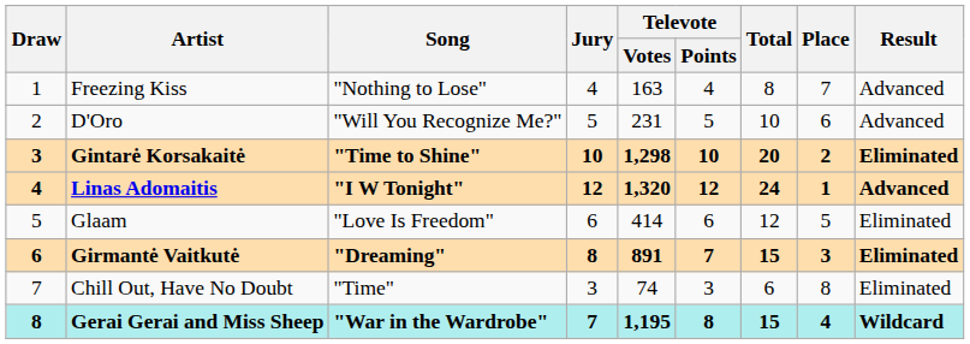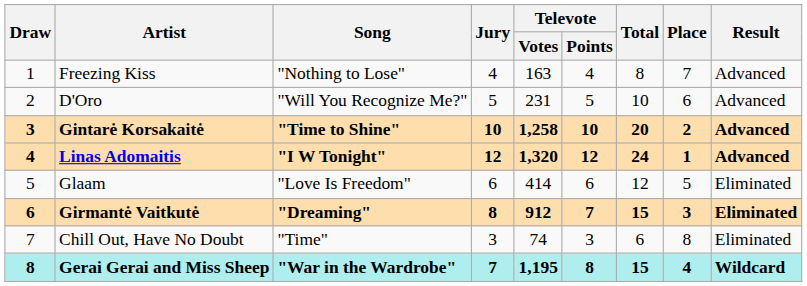 <table class="sortable wikitable" style="margin: 1em auto 1em auto; text-align:center;">
 <tr>
 <th rowspan="2">Draw</th>
 <th rowspan="2">Artist</th>
 <th rowspan="2">Song</th>
 <th rowspan="2">Jury</th>
 <th colspan="2">Televote</th>
 <th rowspan="2">Total</th>
 <th rowspan="2">Place</th>
 <th rowspan="2">Result</th>
 </tr>
 <tr>
 <th>Votes</th>
 <th>Points</th>
 </tr>
 <tr>
 <td>1</td>
 <td align="left">Freezing Kiss</td>
 <td align="left">"Nothing to Lose"</td>
 <td>4</td>
 <td>163</td>
 <td>4</td>
 <td>8</td>
 <td>7</td>
 <td align="left">Advanced</td>
 </tr>
 <tr>
 <td>2</td>
 <td align="left" data-sort-value="Doro">D'Oro</td>
 <td align="left">"Will You Recognize Me?"</td>
 <td>5</td>
 <td>231</td>
 <td>5</td>
 <td>10</td>
 <td>6</td>
 <td align="left">Advanced</td>
 </tr>
 <tr style="font-weight:bold; background:navajowhite;">
 <td>3</td>
 <td align="left">Gintarė Korsakaitė</td>
 <td align="left">"Time to Shine"</td>
 <td>10</td>
-<td>1,298</td>
+<td>1,258</td>
 <td>10</td>
 <td>20</td>
 <td>2</td>
-<td align="left">Eliminated</td>
+<td align="left">Advanced</td>
 </tr>
 <tr style="font-weight:bold; background:navajowhite;">
 <td>4</td>
 <td align="left"><a href='#'>Linas Adomaitis</a></td>
 <td align="left">"I W Tonight"</td>
 <td>12</td>
 <td>1,320</td>
 <td>12</td>
 <td>24</td>
 <td>1</td>
 <td align="left">Advanced</td>
 </tr>
 <tr>
 <td>5</td>
 <td align="left">Glaam</td>
 <td align="left">"Love Is Freedom"</td>
 <td>6</td>
 <td>414</td>
 <td>6</td>
 <td>12</td>
 <td>5</td>
 <td align="left">Eliminated</td>
 </tr>
 <tr style="font-weight:bold; background:navajowhite;">
 <td>6</td>
 <td align="left">Girmantė Vaitkutė</td>
 <td align="left">"Dreaming"</td>
 <td>8</td>
-<td>891</td>
+<td>912</td>
 <td>7</td>
 <td>15</td>
 <td>3</td>
 <td align="left">Eliminated</td>
 </tr>
 <tr>
 <td>7</td>
 <td align="left">Chill Out, Have No Doubt</td>
 <td align="left">"Time"</td>
 <td>3</td>
 <td>74</td>
 <td>3</td>
 <td>6</td>
 <td>8</td>
 <td align="left">Eliminated</td>
 </tr>
 <tr style="font-weight:bold; background:paleturquoise;">
 <td>8</td>
 <td align="left">Gerai Gerai and Miss Sheep</td>
 <td align="left">"War in the Wardrobe"</td>
 <td>7</td>
 <td>1,195</td>
 <td>8</td>
 <td>15</td>
 <td>4</td>
 <td align="left">Wildcard</td>
 </tr>
 </table>
